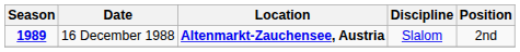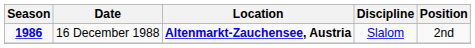 <table class="wikitable" style="text-align:center; font-size:100%;">
 <tr>
 <th>Season</th>
 <th>Date</th>
 <th>Location</th>
 <th>Discipline</th>
 <th>Position</th>
 </tr>
 <tr>
-<td><strong><a href='#'>1989</a></strong></td>
+<td><strong><a href='#'>1986</a></strong></td>
 <td align="right">16 December 1988</td>
 <td align="left"><strong> <a href='#'>Altenmarkt-Zauchensee</a>, Austria</strong></td>
 <td><a href='#'>Slalom</a></td>
 <td>2nd</td>
 </tr>
 <tr>
 </tr>
 </table>
